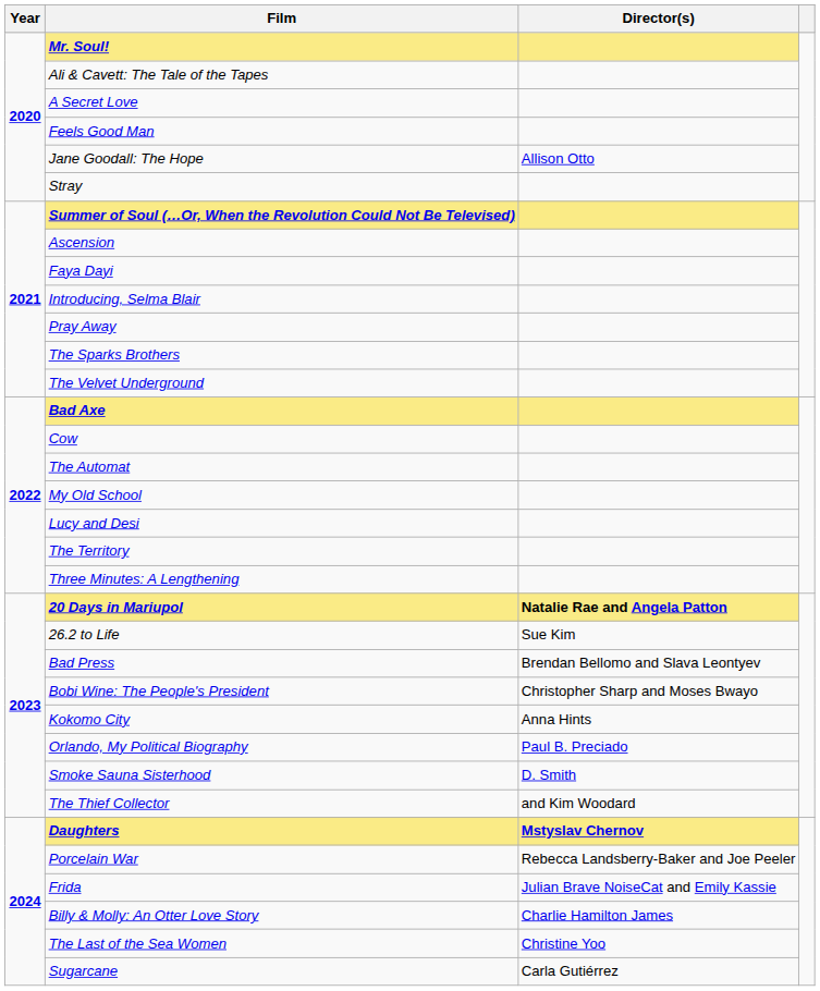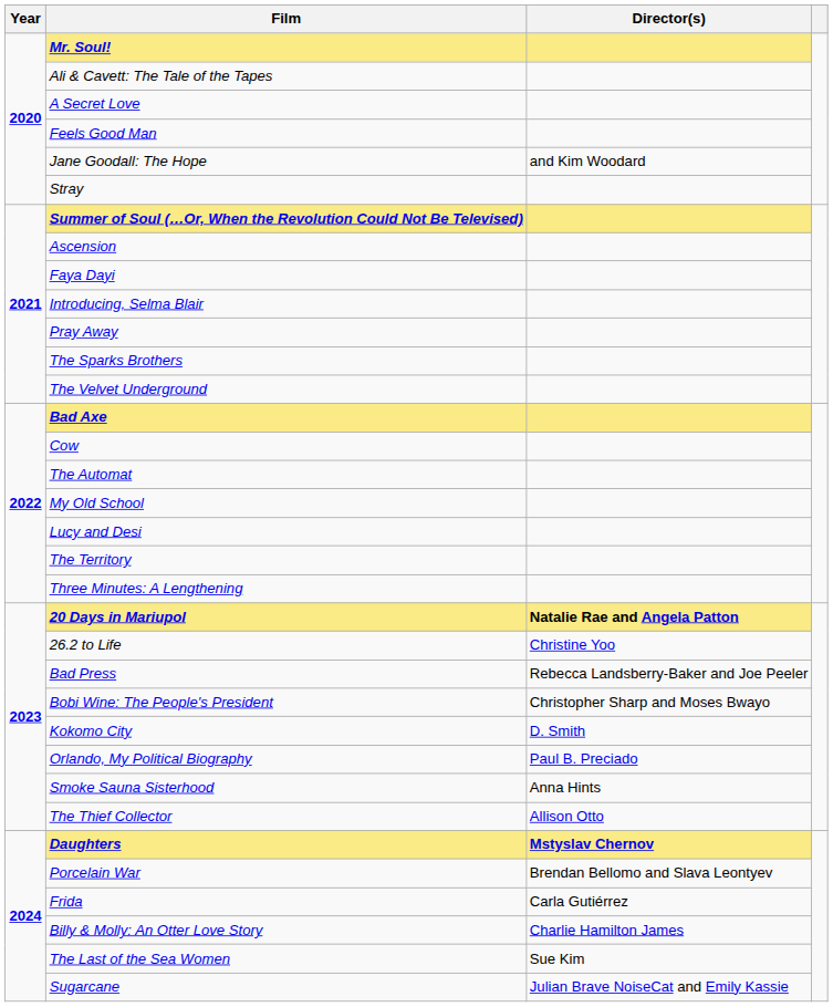 <table class="wikitable sortable" style="font-size:1.00em; line-height:1.5em;">
 <tr bgcolor="#bebebe">
 <th width="5%">Year</th>
 <th>Film</th>
 <th>Director(s)</th>
 <th width="2%"></th>
 </tr>
 <tr>
 <td rowspan="6" style="text-align:center"><strong><a href='#'>2020</a></strong><br></td>
 <td bgcolor="#FAEB86"><strong><em><a href='#'>Mr. Soul!</a></em></strong></td>
 <td bgcolor="#FAEB86"><strong></strong></td>
 <td rowspan="6" style="text-align:center"></td>
 </tr>
 <tr>
 <td><em>Ali & Cavett: The Tale of the Tapes</em></td>
 <td></td>
 </tr>
 <tr>
 <td><em><a href='#'>A Secret Love</a></em></td>
 <td></td>
 </tr>
 <tr>
 <td><em><a href='#'>Feels Good Man</a></em></td>
 <td></td>
 </tr>
 <tr>
 <td><em>Jane Goodall: The Hope</em></td>
-<td><a href='#'>Allison Otto</a></td>
+<td> and Kim Woodard</td>
 </tr>
 <tr>
 <td><em>Stray</em></td>
 <td></td>
 </tr>
 <tr>
 <td rowspan="7" style="text-align:center"><strong><a href='#'>2021</a></strong><br></td>
 <td bgcolor="#FAEB86"><strong><em><a href='#'>Summer of Soul (…Or, When the Revolution Could Not Be Televised)</a></em></strong></td>
 <td bgcolor="#FAEB86"><strong></strong></td>
 <td rowspan="7" style="text-align:center"></td>
 </tr>
 <tr>
 <td><em><a href='#'>Ascension</a></em></td>
 <td></td>
 </tr>
 <tr>
 <td><em><a href='#'>Faya Dayi</a></em></td>
 <td></td>
 </tr>
 <tr>
 <td><em><a href='#'>Introducing, Selma Blair</a></em></td>
 <td></td>
 </tr>
 <tr>
 <td><em><a href='#'>Pray Away</a></em></td>
 <td></td>
 </tr>
 <tr>
 <td><em><a href='#'>The Sparks Brothers</a></em></td>
 <td></td>
 </tr>
 <tr>
 <td><em><a href='#'>The Velvet Underground</a></em></td>
 <td></td>
 </tr>
 <tr>
 <td rowspan="7" style="text-align:center"><strong><a href='#'>2022</a></strong><br></td>
 <td bgcolor="#FAEB86"><strong><em><a href='#'>Bad Axe</a></em></strong></td>
 <td bgcolor="#FAEB86"><strong></strong></td>
 <td rowspan="7" style="text-align:center"></td>
 </tr>
 <tr>
 <td><em><a href='#'>Cow</a></em></td>
 <td></td>
 </tr>
 <tr>
 <td><em><a href='#'>The Automat</a></em></td>
 <td></td>
 </tr>
 <tr>
 <td><em><a href='#'>My Old School</a></em></td>
 <td></td>
 </tr>
 <tr>
 <td><em><a href='#'>Lucy and Desi</a></em></td>
 <td></td>
 </tr>
 <tr>
 <td><em><a href='#'>The Territory</a></em></td>
 <td></td>
 </tr>
 <tr>
 <td><em><a href='#'>Three Minutes: A Lengthening</a></em></td>
 <td></td>
 </tr>
 <tr>
 <td rowspan="8" style="text-align:center"><strong><a href='#'>2023</a></strong><br></td>
 <td bgcolor="#FAEB86"><strong><em><a href='#'>20 Days in Mariupol</a></em></strong></td>
 <td bgcolor="#FAEB86"><strong>Natalie Rae and <a href='#'>Angela Patton</a></strong></td>
 <td rowspan="8" style="text-align:center"></td>
 </tr>
 <tr>
 <td><em>26.2 to Life</em></td>
-<td>Sue Kim</td>
+<td><a href='#'>Christine Yoo</a></td>
 </tr>
 <tr>
 <td><em><a href='#'>Bad Press</a></em></td>
-<td>Brendan Bellomo and Slava Leontyev</td>
+<td>Rebecca Landsberry-Baker and Joe Peeler</td>
 </tr>
 <tr>
 <td><em><a href='#'>Bobi Wine: The People's President</a></em></td>
 <td>Christopher Sharp and Moses Bwayo</td>
 </tr>
 <tr>
 <td><em><a href='#'>Kokomo City</a></em></td>
-<td>Anna Hints</td>
+<td><a href='#'>D. Smith</a></td>
 </tr>
 <tr>
 <td><em><a href='#'>Orlando, My Political Biography</a></em></td>
 <td><a href='#'>Paul B. Preciado</a></td>
 </tr>
 <tr>
 <td><em><a href='#'>Smoke Sauna Sisterhood</a></em></td>
-<td><a href='#'>D. Smith</a></td>
+<td>Anna Hints</td>
 </tr>
 <tr>
 <td><em><a href='#'>The Thief Collector</a></em></td>
-<td> and Kim Woodard</td>
+<td><a href='#'>Allison Otto</a></td>
 </tr>
 <tr>
 <td rowspan="6" style="text-align:center"><strong><a href='#'>2024</a></strong><br></td>
 <td bgcolor="#FAEB86"><strong><em><a href='#'>Daughters</a></em></strong></td>
 <td bgcolor="#FAEB86"><strong><a href='#'>Mstyslav Chernov</a></strong></td>
 <td rowspan="6" style="text-align:center"></td>
 </tr>
 <tr>
 <td><em><a href='#'>Porcelain War</a></em></td>
-<td>Rebecca Landsberry-Baker and Joe Peeler</td>
+<td>Brendan Bellomo and Slava Leontyev</td>
 </tr>
 <tr>
 <td><em><a href='#'>Frida</a></em></td>
-<td><a href='#'>Julian Brave NoiseCat</a> and <a href='#'>Emily Kassie</a></td>
+<td>Carla Gutiérrez</td>
 </tr>
 <tr>
 <td><em><a href='#'>Billy & Molly: An Otter Love Story</a></em></td>
 <td><a href='#'>Charlie Hamilton James</a></td>
 </tr>
 <tr>
 <td><em><a href='#'>The Last of the Sea Women</a></em></td>
-<td><a href='#'>Christine Yoo</a></td>
+<td>Sue Kim</td>
 </tr>
 <tr>
 <td><em><a href='#'>Sugarcane</a></em></td>
-<td>Carla Gutiérrez</td>
+<td><a href='#'>Julian Brave NoiseCat</a> and <a href='#'>Emily Kassie</a></td>
 </tr>
 </table>
